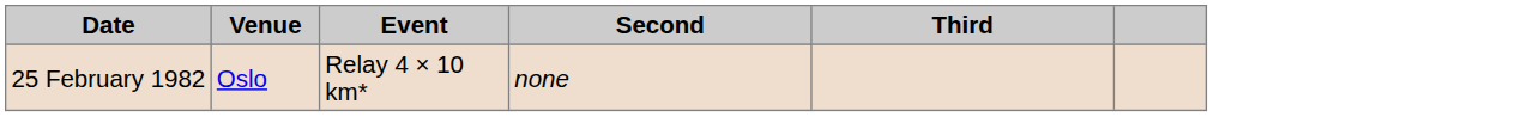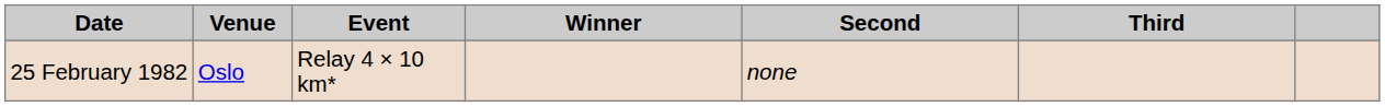 <table bgcolor="#f7f8ff" cellpadding="3" cellspacing="0" border="1" style="font-size: 95%; border: gray solid 1px; border-collapse: collapse;">
 <tr bgcolor="#CCCCCC">
 <td align="center" width="120"><strong>Date</strong></td>
 <td align="center" width="60"><strong>Venue</strong></td>
 <td align="center" width="110"><strong>Event</strong></td>
+<td align="center" width="180"><strong>Winner</strong></td>
 <td align="center" width="180"><strong>Second</strong></td>
 <td align="center" width="180"><strong>Third</strong></td>
 <td align="center" width="50"><strong></strong></td>
 </tr>
 <tr align="left" bgcolor=#EFDECD>
 <td>25 February 1982</td>
 <td> <a href='#'>Oslo</a></td>
 <td>Relay 4 × 10 km*</td>
+<td><br></td>
 <td><em>none</em></td>
 <td><br></td>
 <td></td>
 </tr>
 </table>
